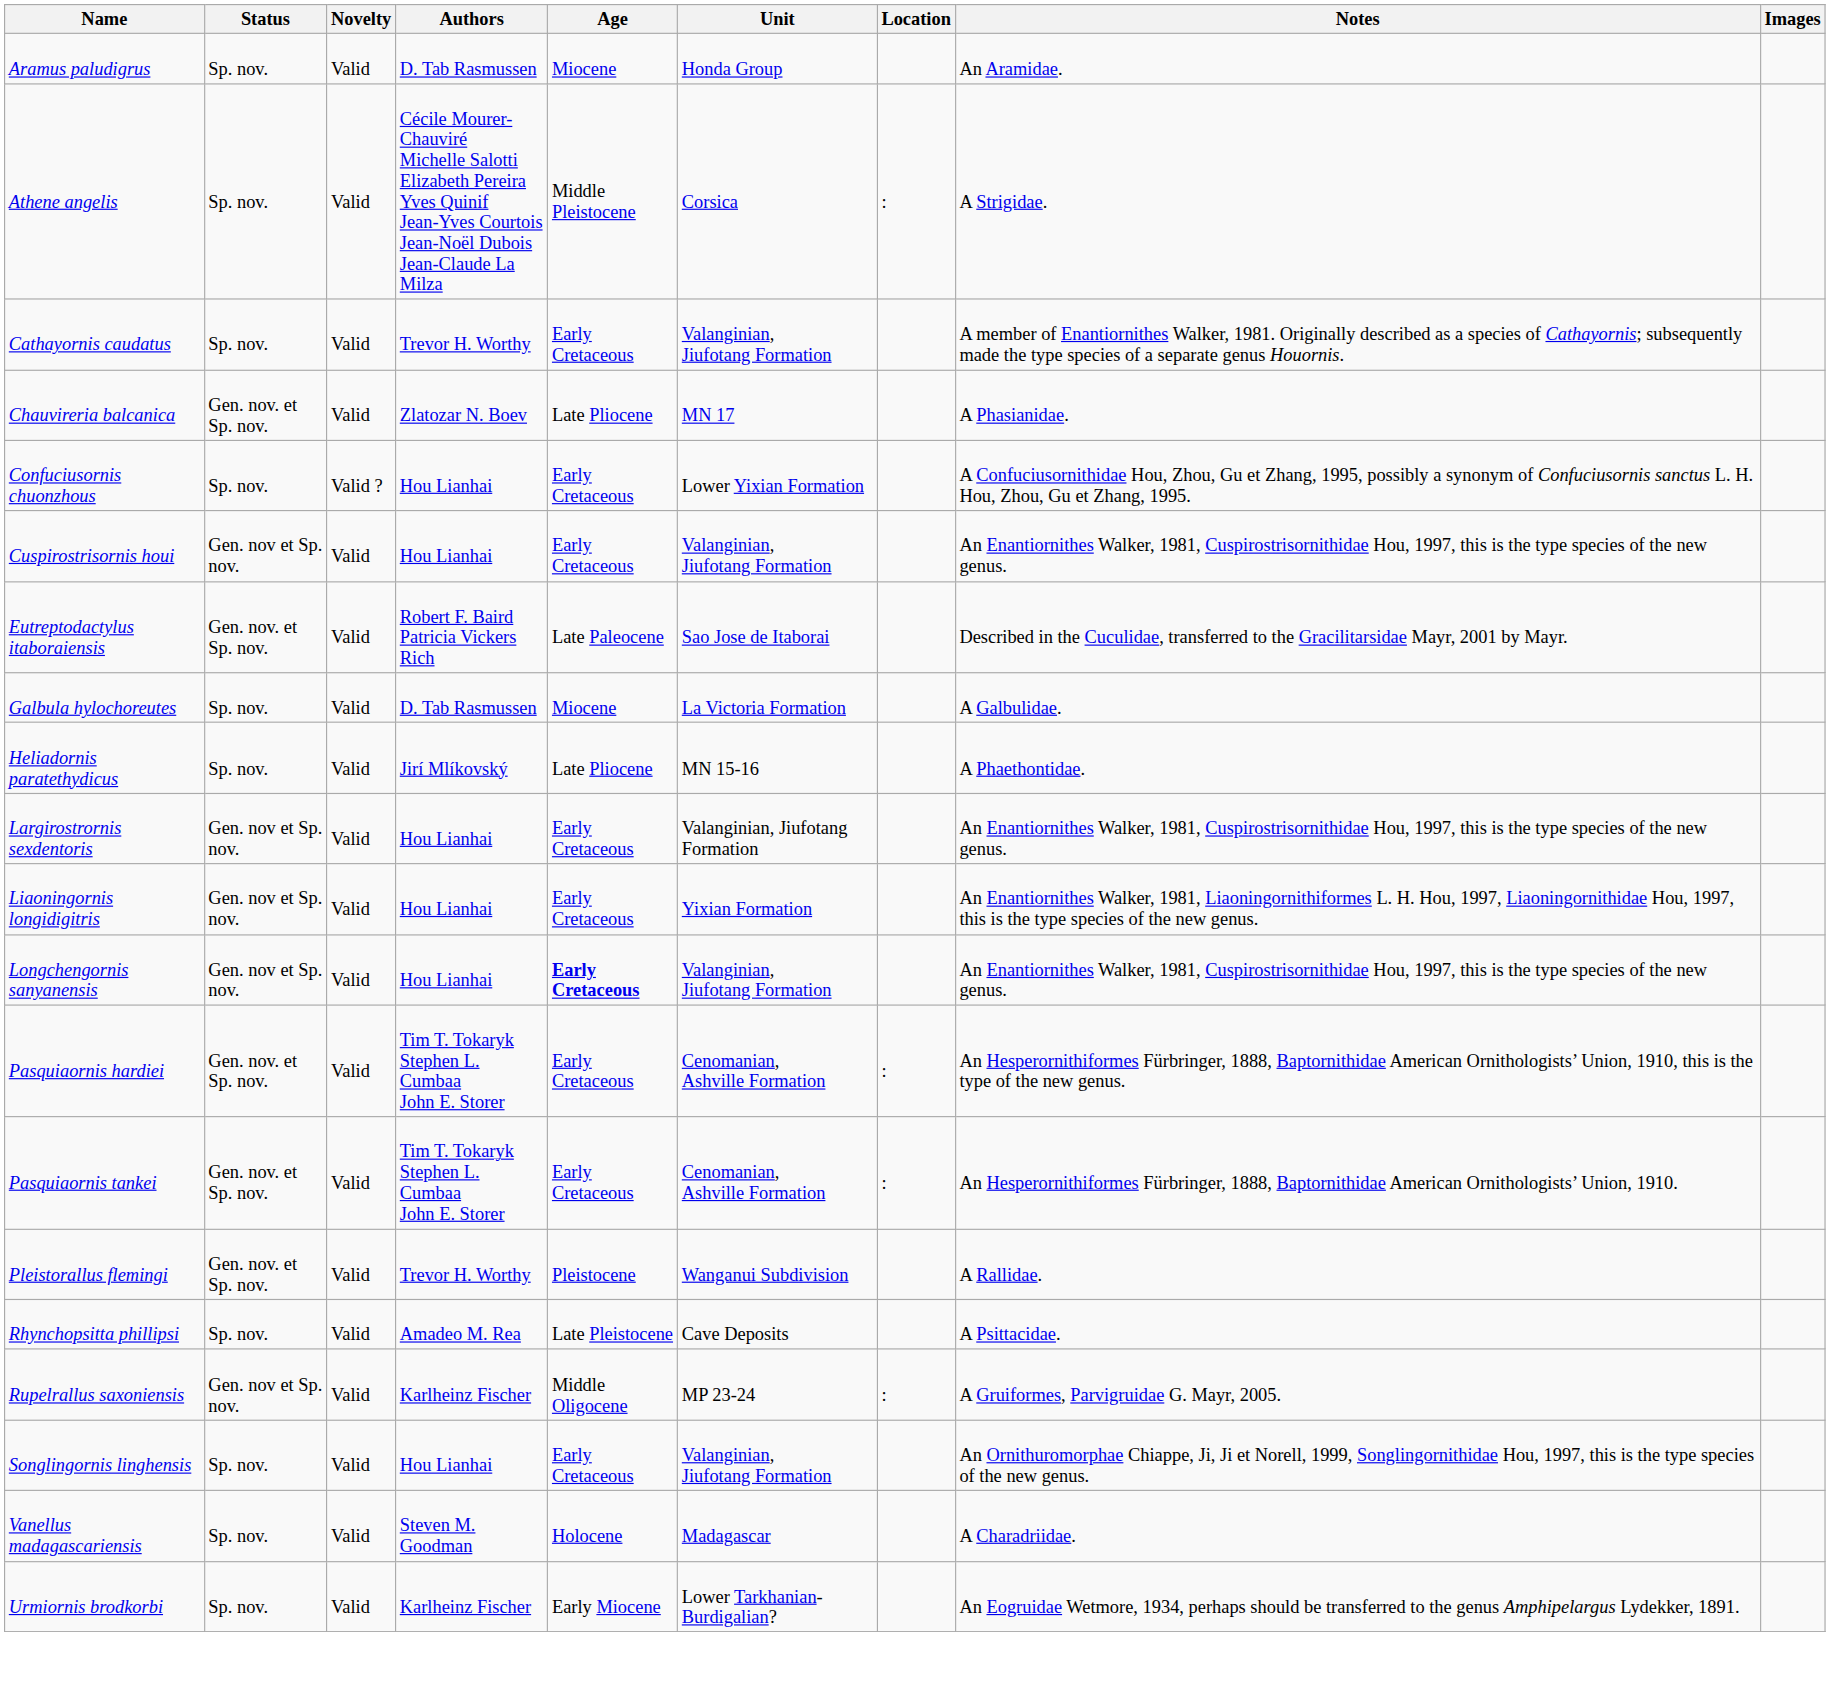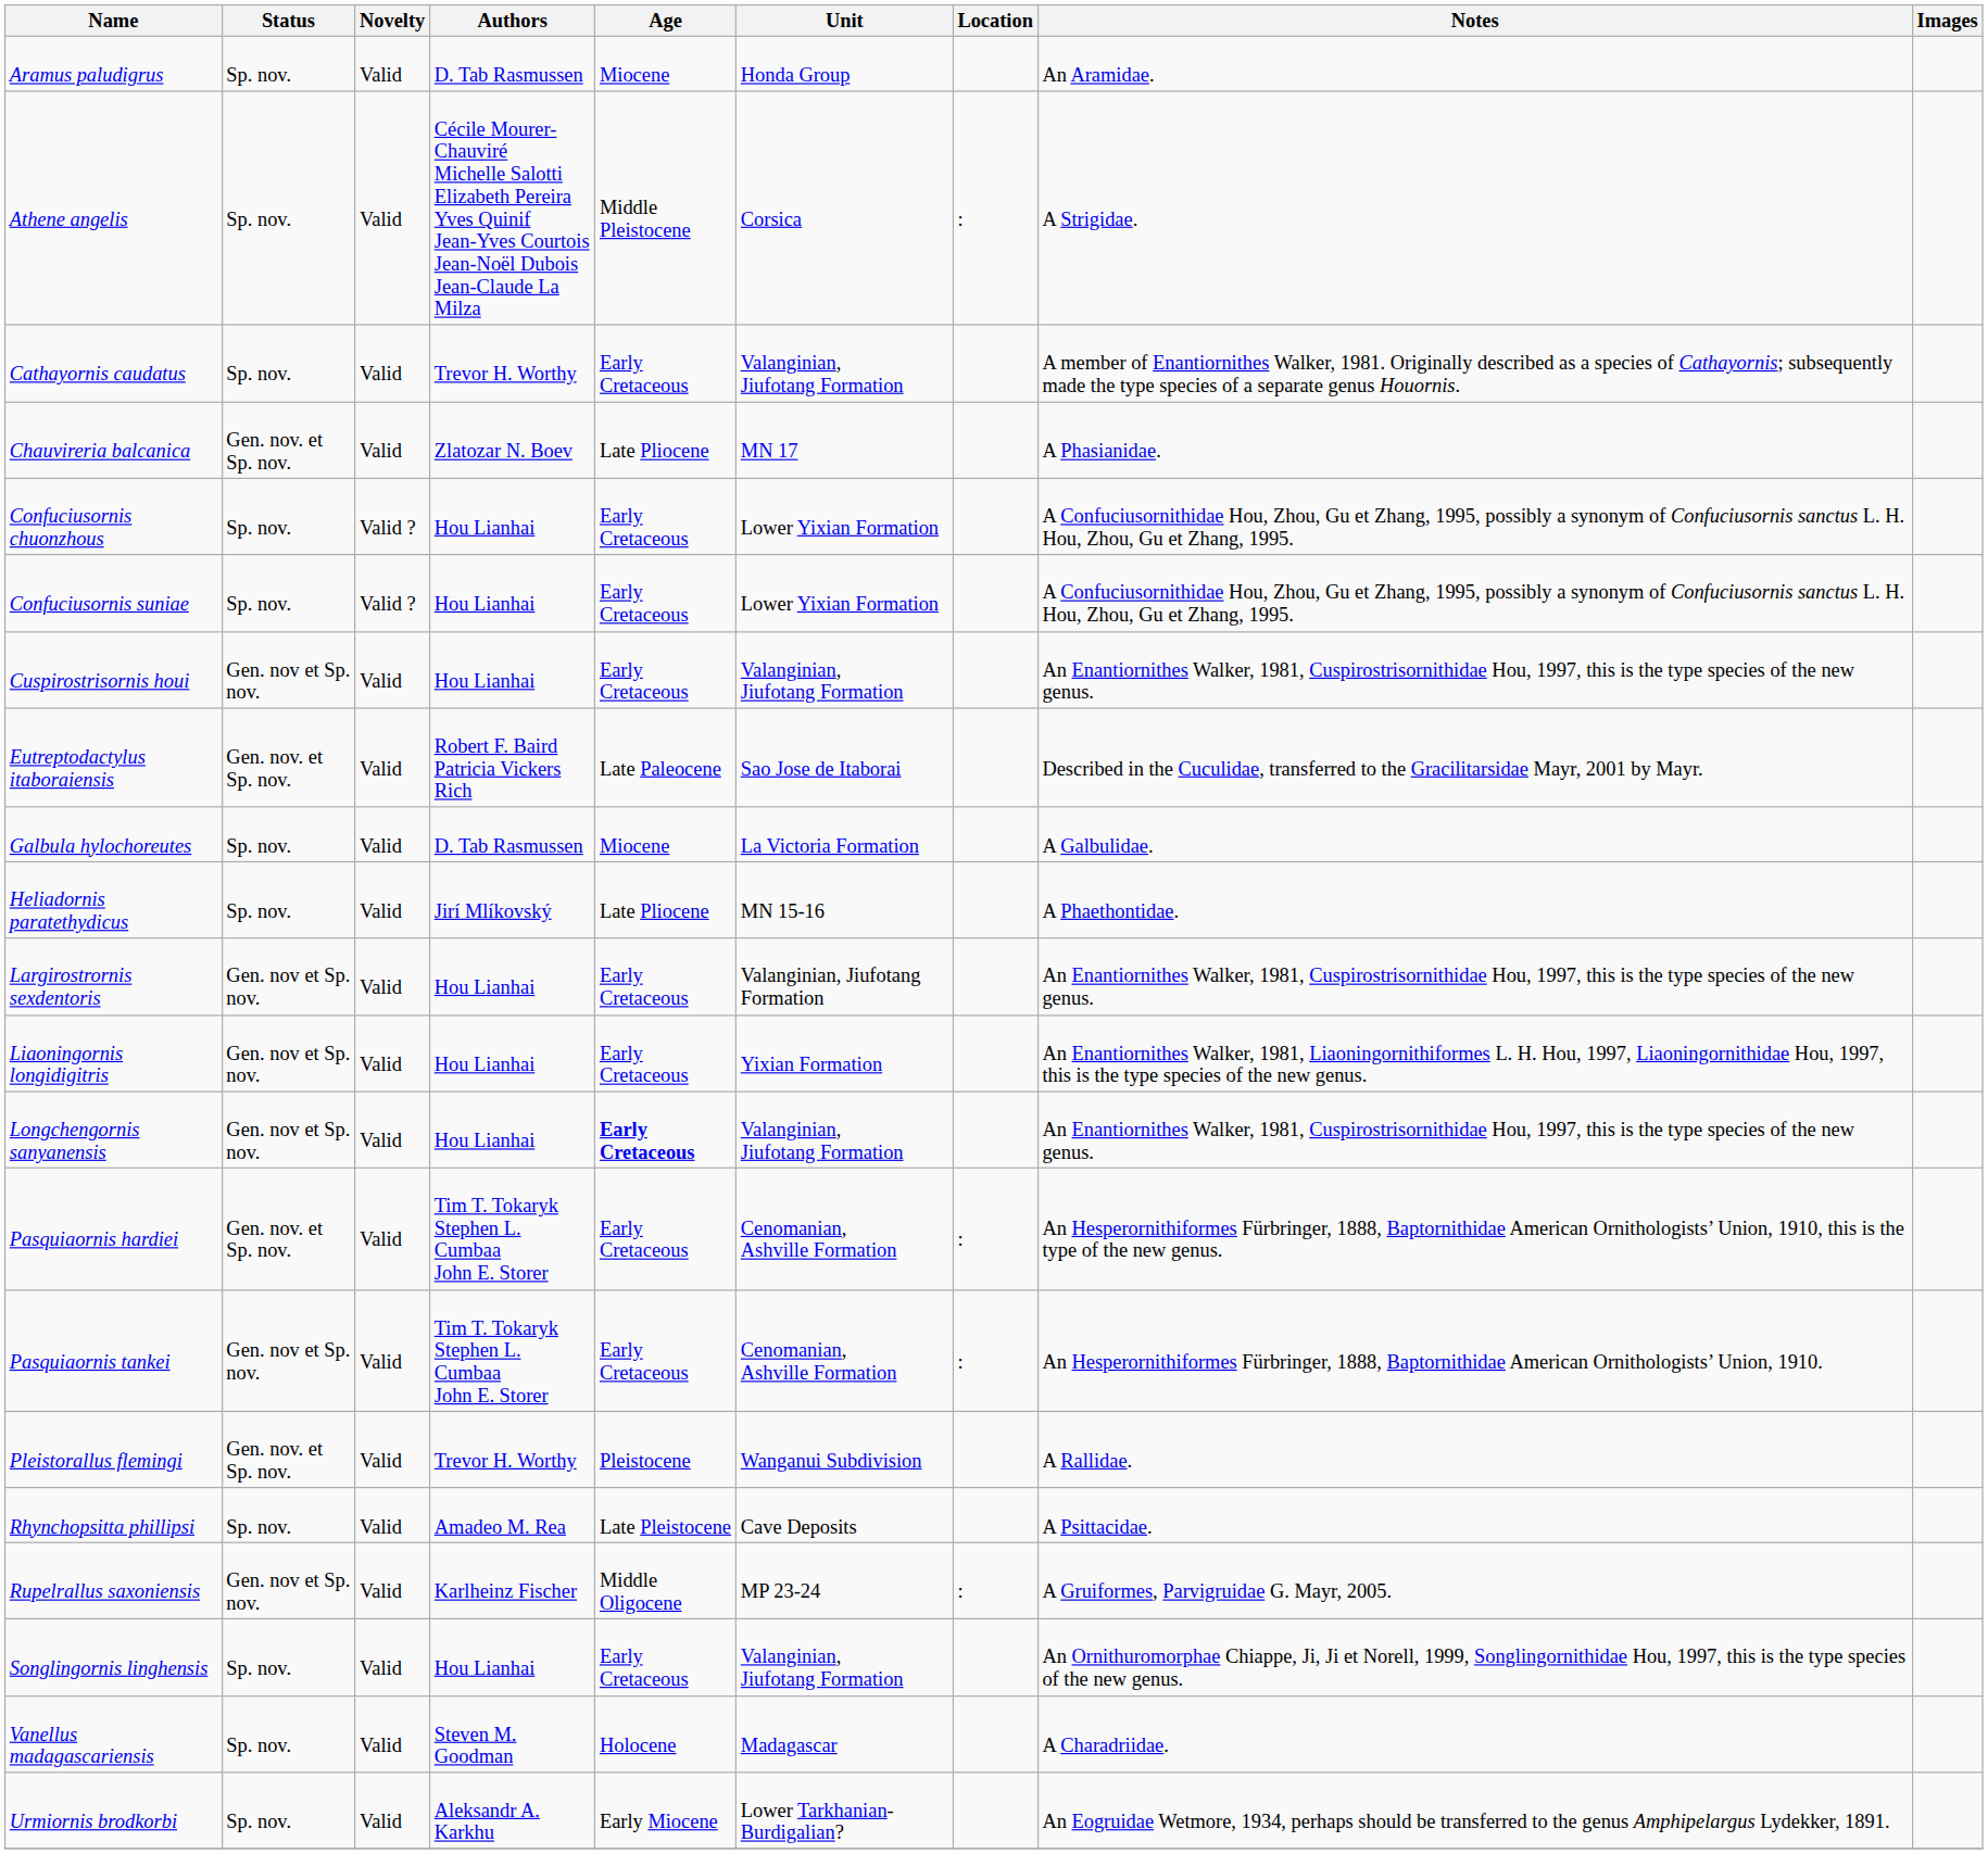 <table class="wikitable sortable" align="center" width="100%">
 <tr>
 <th>Name</th>
 <th>Status</th>
 <th>Novelty</th>
 <th>Authors</th>
 <th>Age</th>
 <th>Unit</th>
 <th>Location</th>
 <th>Notes</th>
 <th>Images</th>
 </tr>
 <tr>
 <td><br><em><a href='#'>Aramus paludigrus</a></em> </td>
 <td><br>Sp. nov.</td>
 <td><br>Valid</td>
 <td><br><a href='#'>D. Tab Rasmussen</a></td>
 <td><br><a href='#'>Miocene</a></td>
 <td><br><a href='#'>Honda Group</a></td>
 <td><br></td>
 <td><br>An <a href='#'>Aramidae</a>.</td>
 <td></td>
 </tr>
 <tr>
 <td><br><em><a href='#'>Athene angelis</a></em> </td>
 <td><br>Sp. nov.</td>
 <td><br>Valid</td>
 <td><br><a href='#'>Cécile Mourer-Chauviré</a><br><a href='#'>Michelle Salotti</a><br><a href='#'>Elizabeth Pereira</a><br><a href='#'>Yves Quinif</a><br><a href='#'>Jean-Yves Courtois</a><br><a href='#'>Jean-Noël Dubois</a><br><a href='#'>Jean-Claude La Milza</a></td>
 <td><br>Middle <a href='#'>Pleistocene</a></td>
 <td><br><a href='#'>Corsica</a></td>
 <td><br>:<br></td>
 <td><br>A <a href='#'>Strigidae</a>.</td>
 <td></td>
 </tr>
 <tr>
 <td><br><em><a href='#'>Cathayornis caudatus</a></em></td>
 <td><br>Sp. nov.</td>
 <td><br>Valid</td>
 <td><br><a href='#'>Trevor H. Worthy</a></td>
 <td><br><a href='#'>Early Cretaceous</a></td>
 <td><br><a href='#'>Valanginian</a>,<br><a href='#'>Jiufotang Formation</a></td>
 <td><br></td>
 <td><br>A member of <a href='#'>Enantiornithes</a> Walker, 1981. Originally described as a species of <em><a href='#'>Cathayornis</a></em>; subsequently made the type species of a separate genus <em>Houornis</em>.</td>
 <td></td>
 </tr>
 <tr>
 <td><br><em><a href='#'>Chauvireria balcanica</a></em> </td>
 <td><br>Gen. nov. et Sp. nov.</td>
 <td><br>Valid</td>
 <td><br><a href='#'>Zlatozar N. Boev</a></td>
 <td><br>Late <a href='#'>Pliocene</a></td>
 <td><br><a href='#'>MN 17</a></td>
 <td><br></td>
 <td><br>A <a href='#'>Phasianidae</a>.</td>
 <td></td>
 </tr>
 <tr>
 <td><br><em><a href='#'>Confuciusornis chuonzhous</a></em> </td>
+<td><br>Sp. nov.</td>
+<td><br>Valid ?</td>
+<td><br><a href='#'>Hou Lianhai</a></td>
+<td><br><a href='#'>Early Cretaceous</a></td>
+<td><br>Lower <a href='#'>Yixian Formation</a></td>
+<td><br></td>
+<td><br>A <a href='#'>Confuciusornithidae</a> Hou, Zhou, Gu et Zhang, 1995, possibly a synonym of <em>Confuciusornis sanctus</em> L. H. Hou, Zhou, Gu et Zhang, 1995.</td>
+<td></td>
+</tr>
+<tr>
+<td><br><em><a href='#'>Confuciusornis suniae</a></em> </td>
 <td><br>Sp. nov.</td>
 <td><br>Valid ?</td>
 <td><br><a href='#'>Hou Lianhai</a></td>
 <td><br><a href='#'>Early Cretaceous</a></td>
 <td><br>Lower <a href='#'>Yixian Formation</a></td>
 <td><br></td>
 <td><br>A <a href='#'>Confuciusornithidae</a> Hou, Zhou, Gu et Zhang, 1995, possibly a synonym of <em>Confuciusornis sanctus</em> L. H. Hou, Zhou, Gu et Zhang, 1995.</td>
 <td></td>
 </tr>
 <tr>
 <td><br><em><a href='#'>Cuspirostrisornis houi</a></em> </td>
 <td><br>Gen. nov et Sp. nov.</td>
 <td><br>Valid</td>
 <td><br><a href='#'>Hou Lianhai</a></td>
 <td><br><a href='#'>Early Cretaceous</a></td>
 <td><br><a href='#'>Valanginian</a>,<br><a href='#'>Jiufotang Formation</a></td>
 <td><br></td>
 <td><br>An <a href='#'>Enantiornithes</a> Walker, 1981, <a href='#'>Cuspirostrisornithidae</a> Hou, 1997, this is the type species of the new genus.</td>
 <td></td>
 </tr>
 <tr>
 <td><br><em><a href='#'>Eutreptodactylus itaboraiensis</a></em> </td>
 <td><br>Gen. nov. et Sp. nov.</td>
 <td><br>Valid</td>
 <td><br><a href='#'>Robert F. Baird</a><br><a href='#'>Patricia Vickers Rich</a></td>
 <td><br>Late <a href='#'>Paleocene</a></td>
 <td><br><a href='#'>Sao Jose de Itaborai</a></td>
 <td><br></td>
 <td><br>Described in the <a href='#'>Cuculidae</a>, transferred to the <a href='#'>Gracilitarsidae</a> Mayr, 2001 by Mayr.</td>
 <td></td>
 </tr>
 <tr>
 <td><br><em><a href='#'>Galbula hylochoreutes</a></em> </td>
 <td><br>Sp. nov.</td>
 <td><br>Valid</td>
 <td><br><a href='#'>D. Tab Rasmussen</a></td>
 <td><br><a href='#'>Miocene</a></td>
 <td><br><a href='#'>La Victoria Formation</a></td>
 <td><br></td>
 <td><br>A <a href='#'>Galbulidae</a>.</td>
 <td></td>
 </tr>
 <tr>
 <td><br><em><a href='#'>Heliadornis paratethydicus</a></em> </td>
 <td><br>Sp. nov.</td>
 <td><br>Valid</td>
 <td><br><a href='#'>Jirí Mlíkovský</a></td>
 <td><br>Late <a href='#'>Pliocene</a></td>
 <td><br>MN 15-16</td>
 <td><br></td>
 <td><br>A <a href='#'>Phaethontidae</a>.</td>
 <td></td>
 </tr>
 <tr>
 <td><br><em><a href='#'>Largirostrornis sexdentoris</a></em> </td>
 <td><br>Gen. nov et Sp. nov.</td>
 <td><br>Valid</td>
 <td><br><a href='#'>Hou Lianhai</a></td>
 <td><br><a href='#'>Early Cretaceous</a></td>
 <td><br>Valanginian, Jiufotang Formation</td>
 <td><br></td>
 <td><br>An <a href='#'>Enantiornithes</a> Walker, 1981, <a href='#'>Cuspirostrisornithidae</a> Hou, 1997, this is the type species of the new genus.</td>
 <td></td>
 </tr>
 <tr>
 <td><br><em><a href='#'>Liaoningornis longidigitris</a></em> </td>
 <td><br>Gen. nov et Sp. nov.</td>
 <td><br>Valid</td>
 <td><br><a href='#'>Hou Lianhai</a></td>
 <td><br><a href='#'>Early Cretaceous</a></td>
 <td><br><a href='#'>Yixian Formation</a></td>
 <td><br></td>
 <td><br>An <a href='#'>Enantiornithes</a> Walker, 1981, <a href='#'>Liaoningornithiformes</a> L. H. Hou, 1997, <a href='#'>Liaoningornithidae</a> Hou, 1997, this is the type species of the new genus.</td>
 <td></td>
 </tr>
 <tr>
 <td><br><em><a href='#'>Longchengornis sanyanensis</a></em> </td>
 <td><br>Gen. nov et Sp. nov.</td>
 <td><br>Valid</td>
 <td><br><a href='#'>Hou Lianhai</a></td>
 <td><strong><br><a href='#'>Early Cretaceous</a></strong></td>
 <td><br><a href='#'>Valanginian</a>,<br><a href='#'>Jiufotang Formation</a></td>
 <td><br></td>
 <td><br>An <a href='#'>Enantiornithes</a> Walker, 1981, <a href='#'>Cuspirostrisornithidae</a> Hou, 1997, this is the type species of the new genus.</td>
 <td></td>
 </tr>
 <tr>
 <td><br><em><a href='#'>Pasquiaornis hardiei</a></em> </td>
 <td><br>Gen. nov. et Sp. nov.</td>
 <td><br>Valid</td>
 <td><br><a href='#'>Tim T. Tokaryk</a><br><a href='#'>Stephen L. Cumbaa</a><br><a href='#'>John E. Storer</a></td>
 <td><br><a href='#'>Early Cretaceous</a></td>
 <td><br><a href='#'>Cenomanian</a>,<br><a href='#'>Ashville Formation</a></td>
 <td><br>:<br></td>
 <td><br>An <a href='#'>Hesperornithiformes</a> Fürbringer, 1888, <a href='#'>Baptornithidae</a> American Ornithologists’ Union, 1910, this is the type of the new genus.</td>
 <td></td>
 </tr>
 <tr>
 <td><br><em><a href='#'>Pasquiaornis tankei</a></em> </td>
-<td><br>Gen. nov. et Sp. nov.</td>
+<td><br>Gen. nov et Sp. nov.</td>
 <td><br>Valid</td>
 <td><br><a href='#'>Tim T. Tokaryk</a><br><a href='#'>Stephen L. Cumbaa</a><br><a href='#'>John E. Storer</a></td>
 <td><br><a href='#'>Early Cretaceous</a></td>
 <td><br><a href='#'>Cenomanian</a>,<br><a href='#'>Ashville Formation</a></td>
 <td><br>:<br></td>
 <td><br>An <a href='#'>Hesperornithiformes</a> Fürbringer, 1888, <a href='#'>Baptornithidae</a> American Ornithologists’ Union, 1910.</td>
 <td></td>
 </tr>
 <tr>
 <td><br><em><a href='#'>Pleistorallus flemingi</a></em> </td>
 <td><br>Gen. nov. et Sp. nov.</td>
 <td><br>Valid</td>
 <td><br><a href='#'>Trevor H. Worthy</a></td>
 <td><br><a href='#'>Pleistocene</a></td>
 <td><br><a href='#'>Wanganui Subdivision</a></td>
 <td><br></td>
 <td><br>A <a href='#'>Rallidae</a>.</td>
 <td></td>
 </tr>
 <tr>
 <td><br><em><a href='#'>Rhynchopsitta phillipsi</a></em> </td>
 <td><br>Sp. nov.</td>
 <td><br>Valid</td>
 <td><br><a href='#'>Amadeo M. Rea</a></td>
 <td><br>Late <a href='#'>Pleistocene</a></td>
 <td><br>Cave Deposits</td>
 <td><br></td>
 <td><br>A <a href='#'>Psittacidae</a>.</td>
 <td></td>
 </tr>
 <tr>
 <td><br><em><a href='#'>Rupelrallus saxoniensis</a></em> </td>
 <td><br>Gen. nov et Sp. nov.</td>
 <td><br>Valid</td>
 <td><br><a href='#'>Karlheinz Fischer</a></td>
 <td><br>Middle <a href='#'>Oligocene</a></td>
 <td><br>MP 23-24</td>
 <td><br>:<br></td>
 <td><br>A <a href='#'>Gruiformes</a>, <a href='#'>Parvigruidae</a> G. Mayr, 2005.</td>
 <td></td>
 </tr>
 <tr>
 <td><br><em><a href='#'>Songlingornis linghensis</a></em> </td>
 <td><br>Sp. nov.</td>
 <td><br>Valid</td>
 <td><br><a href='#'>Hou Lianhai</a></td>
 <td><br><a href='#'>Early Cretaceous</a></td>
 <td><br><a href='#'>Valanginian</a>,<br><a href='#'>Jiufotang Formation</a></td>
 <td><br></td>
 <td><br>An <a href='#'>Ornithuromorphae</a> Chiappe, Ji, Ji et Norell, 1999, <a href='#'>Songlingornithidae</a> Hou, 1997, this is the type species of the new genus.</td>
 <td></td>
 </tr>
 <tr>
 <td><br><em><a href='#'>Vanellus madagascariensis</a></em> </td>
 <td><br>Sp. nov.</td>
 <td><br>Valid</td>
 <td><br><a href='#'>Steven M. Goodman</a></td>
 <td><br><a href='#'>Holocene</a></td>
 <td><br><a href='#'>Madagascar</a></td>
 <td><br></td>
 <td><br>A <a href='#'>Charadriidae</a>.</td>
 <td></td>
 </tr>
 <tr>
 <td><br><em><a href='#'>Urmiornis brodkorbi</a></em> </td>
 <td><br>Sp. nov.</td>
 <td><br>Valid</td>
-<td><br><a href='#'>Karlheinz Fischer</a></td>
+<td><br><a href='#'>Aleksandr A. Karkhu</a></td>
 <td><br>Early <a href='#'>Miocene</a></td>
 <td><br>Lower <a href='#'>Tarkhanian</a>-<a href='#'>Burdigalian</a>?</td>
 <td><br></td>
 <td><br>An <a href='#'>Eogruidae</a> Wetmore, 1934, perhaps should be transferred to the genus <em>Amphipelargus</em> Lydekker, 1891.</td>
 <td></td>
 </tr>
 <tr>
 </tr>
 </table>
